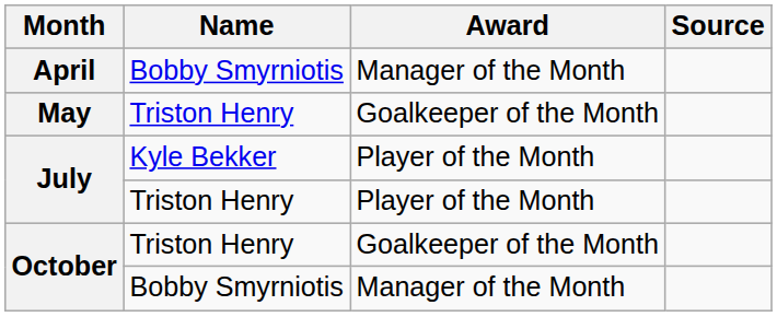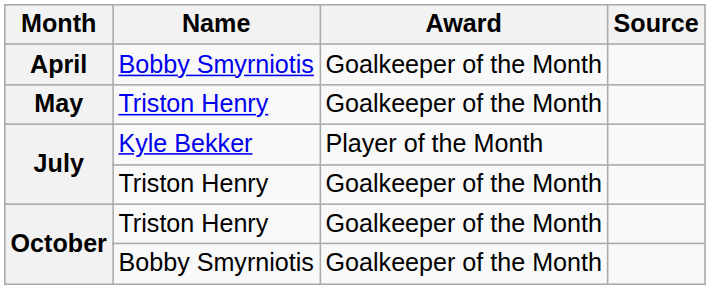 <table class="wikitable">
 <tr>
 <th>Month</th>
 <th>Name</th>
 <th>Award</th>
 <th>Source</th>
 </tr>
 <tr>
 <th scope=row style=text-align:center>April</th>
 <td><a href='#'>Bobby Smyrniotis</a></td>
-<td>Manager of the Month</td>
+<td>Goalkeeper of the Month</td>
 <td></td>
 </tr>
 <tr>
 <th scope=row style=text-align:center>May</th>
 <td><a href='#'>Triston Henry</a></td>
 <td>Goalkeeper of the Month</td>
 <td></td>
 </tr>
 <tr>
 <th rowspan="2" scope=row style=text-align:center>July</th>
 <td><a href='#'>Kyle Bekker</a></td>
 <td>Player of the Month</td>
 <td></td>
 </tr>
 <tr>
 <td>Triston Henry</td>
-<td>Player of the Month</td>
+<td>Goalkeeper of the Month</td>
 <td></td>
 </tr>
 <tr>
 <th rowspan="2" scope=row style=text-align:center>October</th>
 <td>Triston Henry</td>
 <td>Goalkeeper of the Month</td>
 <td></td>
 </tr>
 <tr>
 <td>Bobby Smyrniotis</td>
-<td>Manager of the Month</td>
+<td>Goalkeeper of the Month</td>
 <td></td>
 </tr>
 </table>
